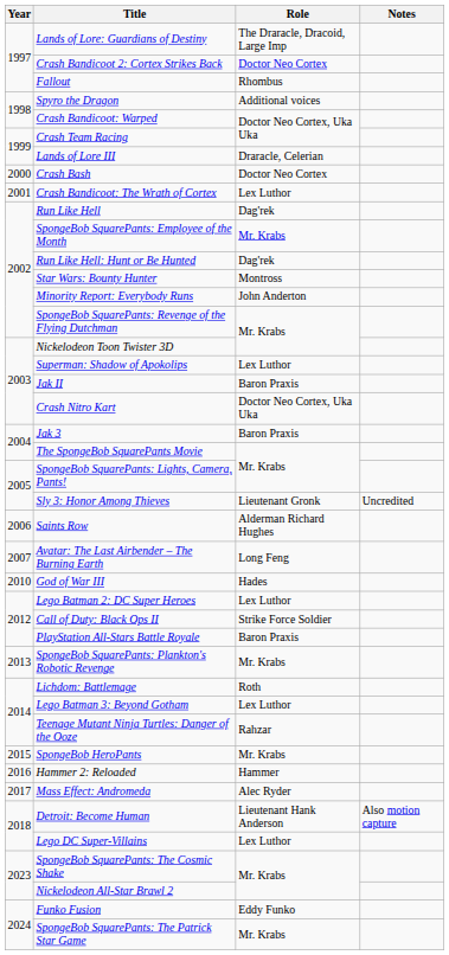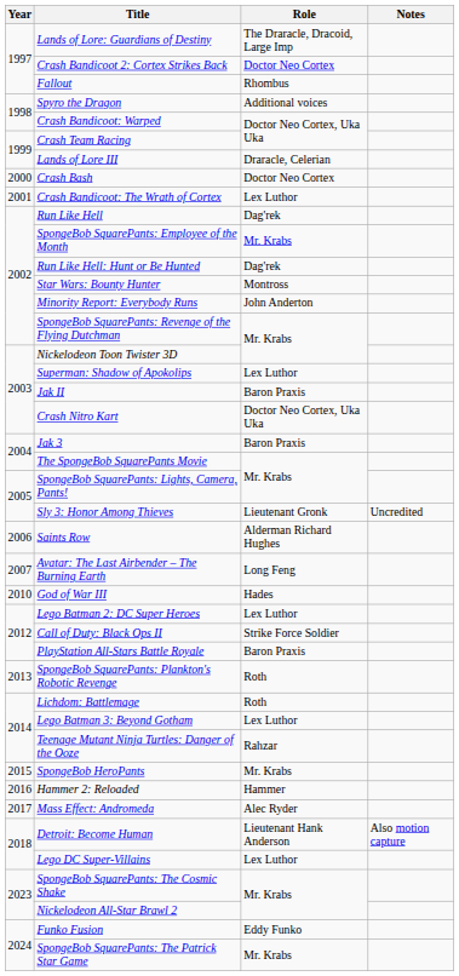 <table class="wikitable sortable">
 <tr>
 <th scope="col">Year</th>
 <th scope="col">Title</th>
 <th scope="col">Role</th>
 <th scope="col" class="unsortable">Notes</th>
 </tr>
 <tr>
 <td rowspan="3">1997</td>
 <td><em><a href='#'>Lands of Lore: Guardians of Destiny</a></em></td>
 <td>The Draracle, Dracoid, Large Imp</td>
 <td></td>
 </tr>
 <tr>
 <td><em><a href='#'>Crash Bandicoot 2: Cortex Strikes Back</a></em></td>
 <td><a href='#'>Doctor Neo Cortex</a></td>
 <td></td>
 </tr>
 <tr>
 <td><em><a href='#'>Fallout</a></em></td>
 <td>Rhombus</td>
 <td></td>
 </tr>
 <tr>
 <td rowspan="2">1998</td>
 <td><em><a href='#'>Spyro the Dragon</a></em></td>
 <td>Additional voices</td>
 <td></td>
 </tr>
 <tr>
 <td><em><a href='#'>Crash Bandicoot: Warped</a></em></td>
 <td rowspan="2">Doctor Neo Cortex, Uka Uka</td>
 <td></td>
 </tr>
 <tr>
 <td rowspan="2">1999</td>
 <td><em><a href='#'>Crash Team Racing</a></em></td>
 <td></td>
 </tr>
 <tr>
 <td><em><a href='#'>Lands of Lore III</a></em></td>
 <td>Draracle, Celerian</td>
 <td></td>
 </tr>
 <tr>
 <td>2000</td>
 <td><em><a href='#'>Crash Bash</a></em></td>
 <td>Doctor Neo Cortex</td>
 <td></td>
 </tr>
 <tr>
 <td>2001</td>
 <td><em><a href='#'>Crash Bandicoot: The Wrath of Cortex</a></em></td>
 <td>Lex Luthor</td>
 <td></td>
 </tr>
 <tr>
 <td rowspan="6">2002</td>
 <td><em><a href='#'>Run Like Hell</a></em></td>
 <td>Dag'rek</td>
 <td></td>
 </tr>
 <tr>
 <td><em><a href='#'>SpongeBob SquarePants: Employee of the Month</a></em></td>
 <td><a href='#'>Mr. Krabs</a></td>
 <td></td>
 </tr>
 <tr>
 <td><em><a href='#'>Run Like Hell: Hunt or Be Hunted</a></em></td>
 <td>Dag'rek</td>
 <td></td>
 </tr>
 <tr>
 <td><em><a href='#'>Star Wars: Bounty Hunter</a></em></td>
 <td>Montross</td>
 <td></td>
 </tr>
 <tr>
 <td><em><a href='#'>Minority Report: Everybody Runs</a></em></td>
 <td>John Anderton</td>
 <td></td>
 </tr>
 <tr>
 <td><em><a href='#'>SpongeBob SquarePants: Revenge of the Flying Dutchman</a></em></td>
 <td rowspan="2">Mr. Krabs</td>
 <td></td>
 </tr>
 <tr>
 <td rowspan="4">2003</td>
 <td><em>Nickelodeon Toon Twister 3D</em></td>
 <td></td>
 </tr>
 <tr>
 <td><em><a href='#'>Superman: Shadow of Apokolips</a></em></td>
 <td>Lex Luthor</td>
 <td></td>
 </tr>
 <tr>
 <td><em><a href='#'>Jak II</a></em></td>
 <td>Baron Praxis</td>
 <td></td>
 </tr>
 <tr>
 <td><em><a href='#'>Crash Nitro Kart</a></em></td>
 <td>Doctor Neo Cortex, Uka Uka</td>
 <td></td>
 </tr>
 <tr>
 <td rowspan="2">2004</td>
 <td><em><a href='#'>Jak 3</a></em></td>
 <td>Baron Praxis</td>
 <td></td>
 </tr>
 <tr>
 <td data-sort-value="SpongeBob SquarePants Movie, The"><em><a href='#'>The SpongeBob SquarePants Movie</a></em></td>
 <td rowspan="2">Mr. Krabs</td>
 <td></td>
 </tr>
 <tr>
 <td rowspan="2">2005</td>
 <td><em><a href='#'>SpongeBob SquarePants: Lights, Camera, Pants!</a></em></td>
 <td></td>
 </tr>
 <tr>
 <td><em><a href='#'>Sly 3: Honor Among Thieves</a></em></td>
 <td>Lieutenant Gronk</td>
 <td>Uncredited</td>
 </tr>
 <tr>
 <td>2006</td>
 <td><em><a href='#'>Saints Row</a></em></td>
 <td>Alderman Richard Hughes</td>
 <td></td>
 </tr>
 <tr>
 <td>2007</td>
 <td><em><a href='#'>Avatar: The Last Airbender – The Burning Earth</a></em></td>
 <td>Long Feng</td>
 <td></td>
 </tr>
 <tr>
 <td>2010</td>
 <td><em><a href='#'>God of War III</a></em></td>
 <td>Hades</td>
 <td></td>
 </tr>
 <tr>
 <td rowspan="3">2012</td>
 <td><em><a href='#'>Lego Batman 2: DC Super Heroes</a></em></td>
 <td>Lex Luthor</td>
 <td></td>
 </tr>
 <tr>
 <td><em><a href='#'>Call of Duty: Black Ops II</a></em></td>
 <td>Strike Force Soldier</td>
 <td></td>
 </tr>
 <tr>
 <td><em><a href='#'>PlayStation All-Stars Battle Royale</a></em></td>
 <td>Baron Praxis</td>
 <td></td>
 </tr>
 <tr>
 <td>2013</td>
 <td><em><a href='#'>SpongeBob SquarePants: Plankton's Robotic Revenge</a></em></td>
-<td>Mr. Krabs</td>
+<td>Roth</td>
 <td></td>
 </tr>
 <tr>
 <td rowspan="3">2014</td>
 <td><em><a href='#'>Lichdom: Battlemage</a></em></td>
 <td>Roth</td>
 <td></td>
 </tr>
 <tr>
 <td><em><a href='#'>Lego Batman 3: Beyond Gotham</a></em></td>
 <td>Lex Luthor</td>
 <td></td>
 </tr>
 <tr>
 <td><em><a href='#'>Teenage Mutant Ninja Turtles: Danger of the Ooze</a></em></td>
 <td>Rahzar</td>
 <td></td>
 </tr>
 <tr>
 <td>2015</td>
 <td><em><a href='#'>SpongeBob HeroPants</a></em></td>
 <td>Mr. Krabs</td>
 <td></td>
 </tr>
 <tr>
 <td>2016</td>
 <td><em>Hammer 2: Reloaded</em></td>
 <td>Hammer</td>
 <td></td>
 </tr>
 <tr>
 <td>2017</td>
 <td><em><a href='#'>Mass Effect: Andromeda</a></em></td>
 <td>Alec Ryder</td>
 <td></td>
 </tr>
 <tr>
 <td rowspan="2">2018</td>
 <td><em><a href='#'>Detroit: Become Human</a></em></td>
 <td>Lieutenant Hank Anderson</td>
 <td>Also <a href='#'>motion capture</a></td>
 </tr>
 <tr>
 <td><em><a href='#'>Lego DC Super-Villains</a></em></td>
 <td>Lex Luthor</td>
 <td></td>
 </tr>
 <tr>
 <td rowspan="2">2023</td>
 <td><em><a href='#'>SpongeBob SquarePants: The Cosmic Shake</a></em></td>
 <td rowspan="2">Mr. Krabs</td>
 <td></td>
 </tr>
 <tr>
 <td><em><a href='#'>Nickelodeon All-Star Brawl 2</a></em></td>
 <td></td>
 </tr>
 <tr>
 <td rowspan="2">2024</td>
 <td><em><a href='#'>Funko Fusion</a></em></td>
 <td>Eddy Funko</td>
 <td></td>
 </tr>
 <tr>
 <td><em><a href='#'>SpongeBob SquarePants: The Patrick Star Game</a></em></td>
 <td>Mr. Krabs</td>
 <td></td>
 </tr>
 </table>
